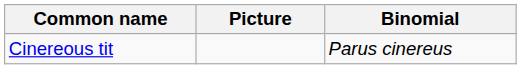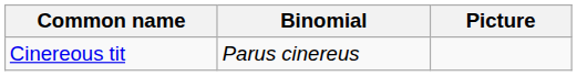 <table width=50% class="wikitable">
 <tr>
 <th width=30%>Common name</th>
+<th width=30%>Binomial</th>
 <th width=20%>Picture</th>
-<th width=30%>Binomial</th>
 </tr>
 <tr>
 <td><a href='#'>Cinereous tit</a></td>
+<td><em>Parus cinereus</em></td>
 <td></td>
-<td><em>Parus cinereus</em></td>
 </tr>
 </table>
